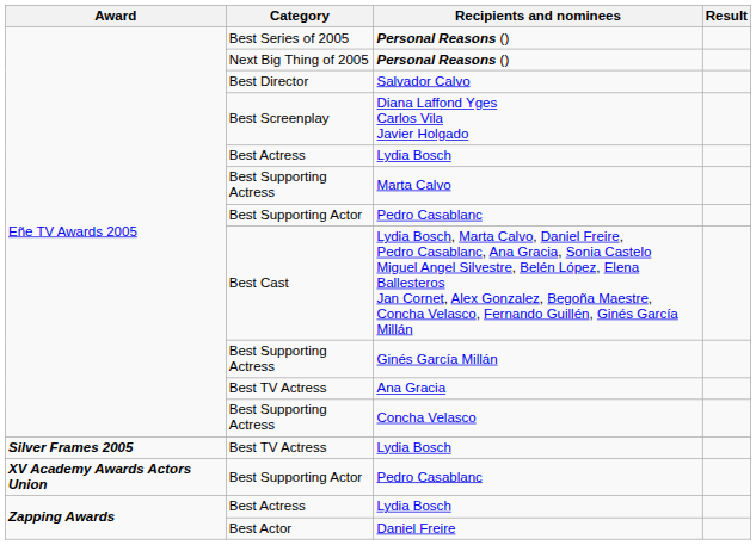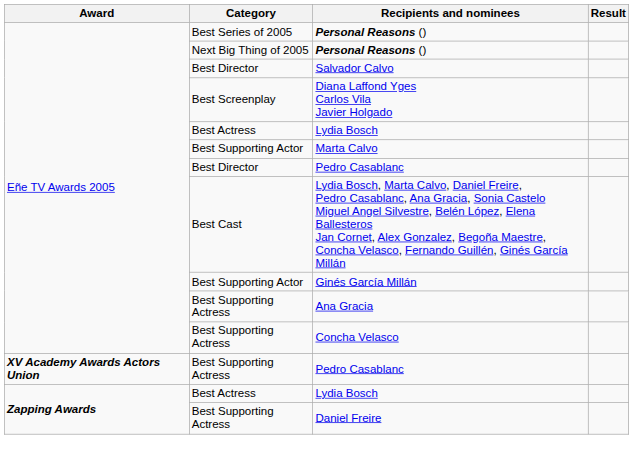 <table class="wikitable">
 <tr>
 <th>Award</th>
 <th>Category</th>
 <th>Recipients and nominees</th>
 <th>Result</th>
 </tr>
 <tr>
 <td rowspan="11"><a href='#'>Eñe TV Awards 2005</a></td>
 <td>Best Series of 2005</td>
 <td><strong><em>Personal Reasons</em></strong> ()</td>
 <td></td>
 </tr>
 <tr>
 <td>Next Big Thing of 2005</td>
 <td><strong><em>Personal Reasons</em></strong> ()</td>
 <td></td>
 </tr>
 <tr>
 <td>Best Director</td>
 <td><a href='#'>Salvador Calvo</a></td>
 <td></td>
 </tr>
 <tr>
 <td>Best Screenplay</td>
 <td><a href='#'>Diana Laffond Yges</a><br><a href='#'>Carlos Vila</a><br><a href='#'>Javier Holgado</a></td>
 <td></td>
 </tr>
 <tr>
 <td>Best Actress</td>
 <td><a href='#'>Lydia Bosch</a></td>
 <td></td>
 </tr>
 <tr>
-<td>Best Supporting Actress</td>
+<td>Best Supporting Actor</td>
 <td><a href='#'>Marta Calvo</a></td>
 <td></td>
 </tr>
 <tr>
-<td>Best Supporting Actor</td>
+<td>Best Director</td>
 <td><a href='#'>Pedro Casablanc</a></td>
 <td></td>
 </tr>
 <tr>
 <td>Best Cast</td>
 <td><a href='#'>Lydia Bosch</a>, <a href='#'>Marta Calvo</a>, <a href='#'>Daniel Freire</a>,<br><a href='#'>Pedro Casablanc</a>, <a href='#'>Ana Gracia</a>, <a href='#'>Sonia Castelo</a><br><a href='#'>Miguel Angel Silvestre</a>, <a href='#'>Belén López</a>, <a href='#'>Elena Ballesteros</a><br><a href='#'>Jan Cornet</a>, <a href='#'>Alex Gonzalez</a>, <a href='#'>Begoña Maestre</a>,<br><a href='#'>Concha Velasco</a>, <a href='#'>Fernando Guillén</a>, <a href='#'>Ginés García Millán</a></td>
 <td></td>
 </tr>
 <tr>
-<td>Best Supporting Actress</td>
+<td>Best Supporting Actor</td>
 <td><a href='#'>Ginés García Millán</a></td>
 <td></td>
 </tr>
 <tr>
-<td>Best TV Actress</td>
+<td>Best Supporting Actress</td>
 <td><a href='#'>Ana Gracia</a></td>
 <td></td>
 </tr>
 <tr>
 <td>Best Supporting Actress</td>
 <td><a href='#'>Concha Velasco</a></td>
 <td></td>
 </tr>
 <tr>
-<td rowspan="1"><strong><em>Silver Frames 2005</em></strong><br></td>
-<td>Best TV Actress</td>
-<td><a href='#'>Lydia Bosch</a></td>
-<td></td>
-</tr>
-<tr>
 <td rowspan="1"><strong><em>XV Academy Awards Actors Union</em></strong><br></td>
-<td>Best Supporting Actor</td>
+<td>Best Supporting Actress</td>
 <td><a href='#'>Pedro Casablanc</a></td>
 <td></td>
 </tr>
 <tr>
 <td rowspan="2"><strong><em>Zapping Awards</em></strong><br></td>
 <td>Best Actress</td>
 <td><a href='#'>Lydia Bosch</a></td>
 <td></td>
 </tr>
 <tr>
-<td>Best Actor</td>
+<td>Best Supporting Actress</td>
 <td><a href='#'>Daniel Freire</a></td>
 <td></td>
 </tr>
 </table>
